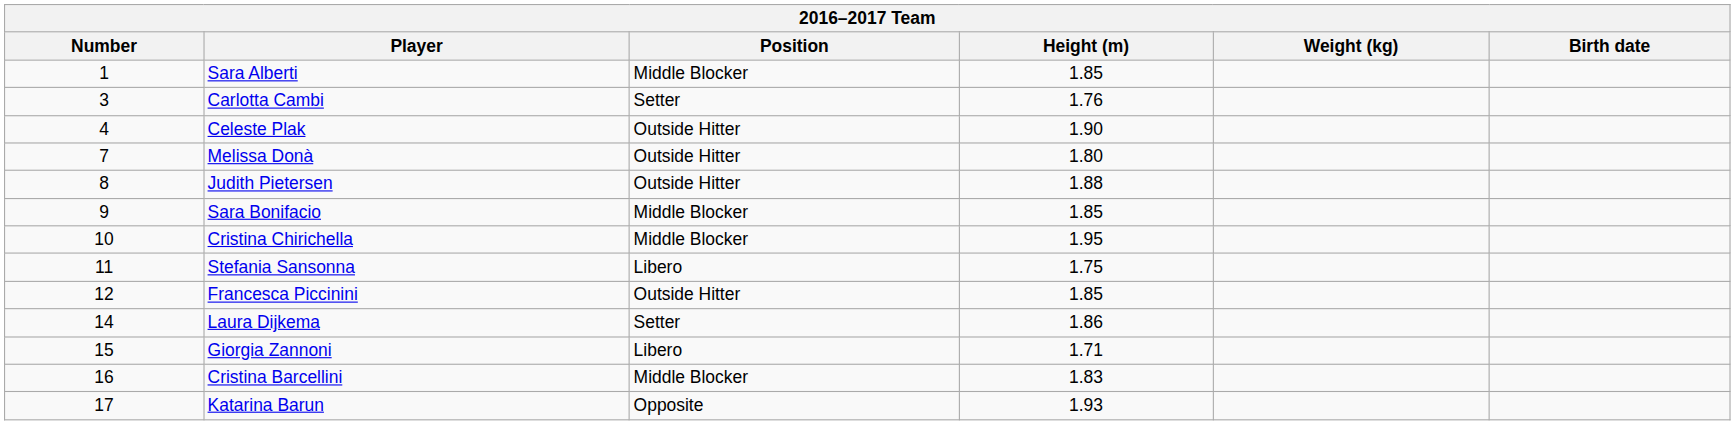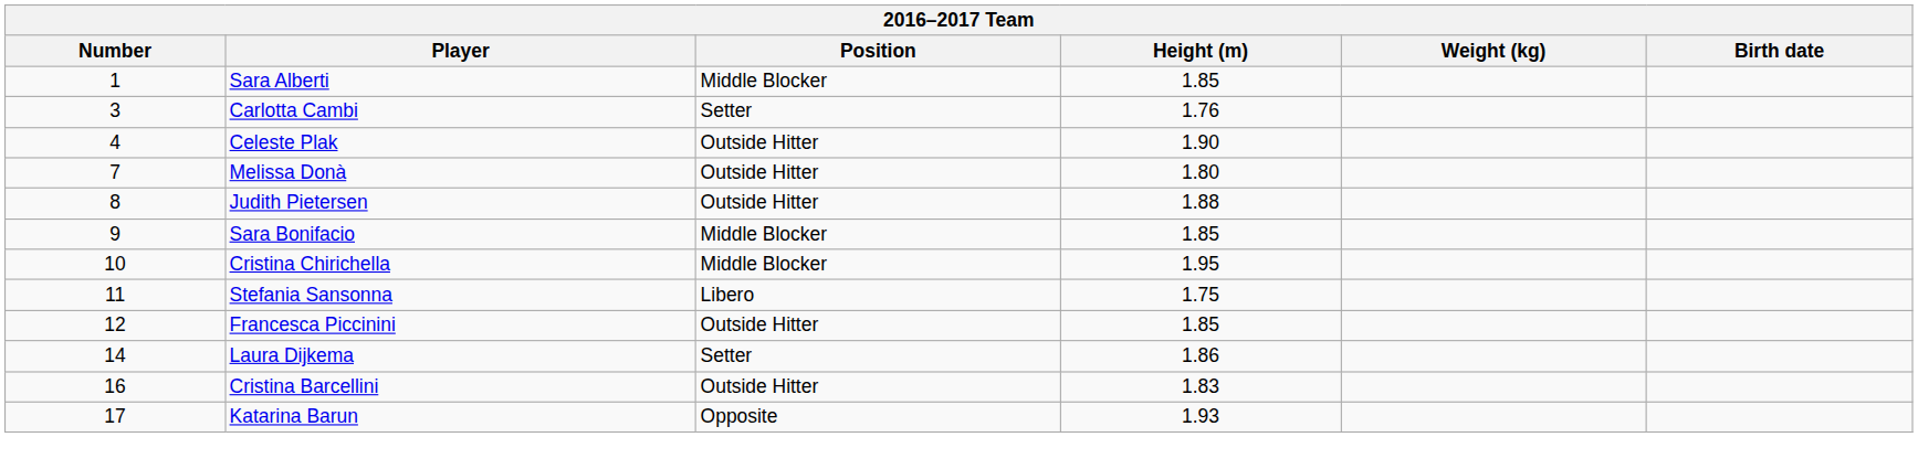 <table class="wikitable collapsible collapsed" style="width:100%;">
 <tr>
 <th colspan=6><strong>2016–2017 Team</strong></th>
 </tr>
 <tr>
 <th>Number</th>
 <th>Player</th>
 <th>Position</th>
 <th>Height (m)</th>
 <th>Weight (kg)</th>
 <th>Birth date</th>
 </tr>
 <tr>
 <td align=center>1</td>
 <td> <a href='#'>Sara Alberti</a></td>
 <td>Middle Blocker</td>
 <td align=center>1.85</td>
 <td align=center></td>
 <td></td>
 </tr>
 <tr>
 <td align=center>3</td>
 <td> <a href='#'>Carlotta Cambi</a></td>
 <td>Setter</td>
 <td align=center>1.76</td>
 <td align=center></td>
 <td></td>
 </tr>
 <tr>
 <td align=center>4</td>
 <td> <a href='#'>Celeste Plak</a></td>
 <td>Outside Hitter</td>
 <td align=center>1.90</td>
 <td align=center></td>
 <td></td>
 </tr>
 <tr>
 <td align=center>7</td>
 <td> <a href='#'>Melissa Donà</a></td>
 <td>Outside Hitter</td>
 <td align=center>1.80</td>
 <td align=center></td>
 <td></td>
 </tr>
 <tr>
 <td align=center>8</td>
 <td> <a href='#'>Judith Pietersen</a></td>
 <td>Outside Hitter</td>
 <td align=center>1.88</td>
 <td align=center></td>
 <td></td>
 </tr>
 <tr>
 <td align=center>9</td>
 <td> <a href='#'>Sara Bonifacio</a></td>
 <td>Middle Blocker</td>
 <td align=center>1.85</td>
 <td align=center></td>
 <td></td>
 </tr>
 <tr>
 <td align=center>10</td>
 <td> <a href='#'>Cristina Chirichella</a></td>
 <td>Middle Blocker</td>
 <td align=center>1.95</td>
 <td align=center></td>
 <td></td>
 </tr>
 <tr>
 <td align=center>11</td>
 <td> <a href='#'>Stefania Sansonna</a></td>
 <td>Libero</td>
 <td align=center>1.75</td>
 <td align=center></td>
 <td></td>
 </tr>
 <tr>
 <td align=center>12</td>
 <td> <a href='#'>Francesca Piccinini</a></td>
 <td>Outside Hitter</td>
 <td align=center>1.85</td>
 <td align=center></td>
 <td></td>
 </tr>
 <tr>
 <td align=center>14</td>
 <td> <a href='#'>Laura Dijkema</a></td>
 <td>Setter</td>
 <td align=center>1.86</td>
 <td align=center></td>
 <td></td>
 </tr>
 <tr>
-<td align=center>15</td>
-<td> <a href='#'>Giorgia Zannoni</a></td>
-<td>Libero</td>
-<td align=center>1.71</td>
-<td align=center></td>
-<td></td>
-</tr>
-<tr>
 <td align=center>16</td>
 <td> <a href='#'>Cristina Barcellini</a></td>
-<td>Middle Blocker</td>
+<td>Outside Hitter</td>
 <td align=center>1.83</td>
 <td align=center></td>
 <td></td>
 </tr>
 <tr>
 <td align=center>17</td>
 <td> <a href='#'>Katarina Barun</a></td>
 <td>Opposite</td>
 <td align=center>1.93</td>
 <td align=center></td>
 <td></td>
 </tr>
 </table>
